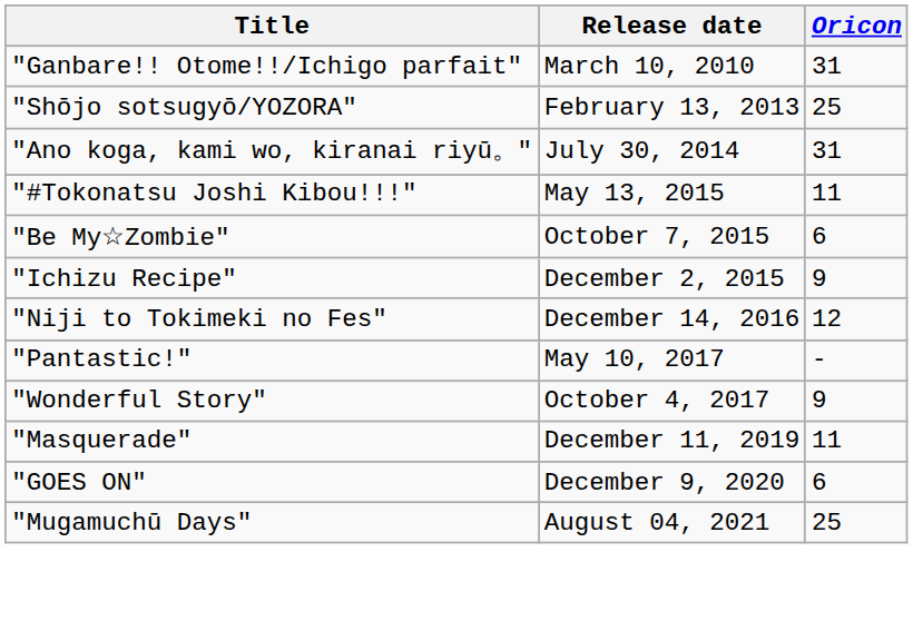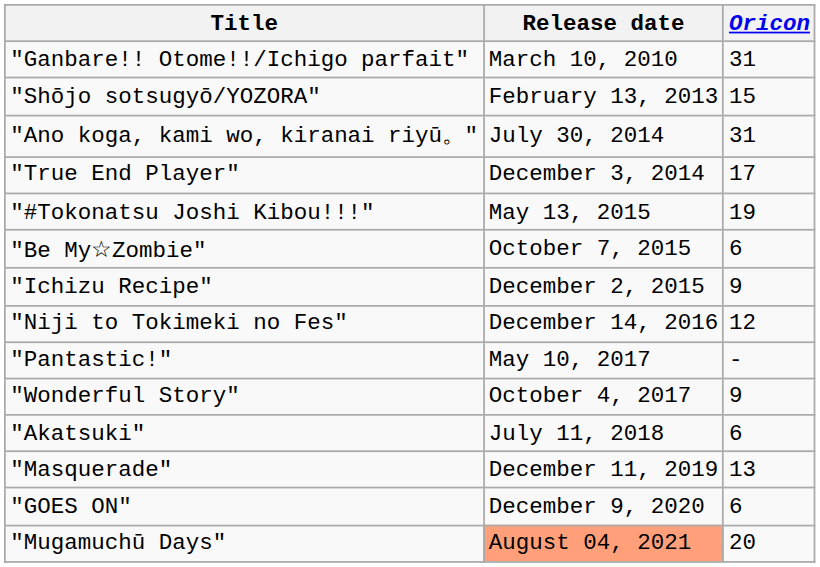 <table class="wikitable">
 <tr>
 <th>Title</th>
 <th>Release date</th>
 <th><em><a href='#'>Oricon</a></em></th>
 </tr>
 <tr>
 <td>"Ganbare!! Otome!!/Ichigo parfait"</td>
 <td>March 10, 2010</td>
 <td>31</td>
 </tr>
 <tr>
 <td>"Shōjo sotsugyō/YOZORA"</td>
 <td>February 13, 2013</td>
-<td>25</td>
+<td>15</td>
 </tr>
 <tr>
 <td>"Ano koga, kami wo, kiranai riyū。"</td>
 <td>July 30, 2014</td>
 <td>31</td>
 </tr>
 <tr>
+<td>"True End Player"</td>
+<td>December 3, 2014</td>
+<td>17</td>
+</tr>
+<tr>
 <td>"#Tokonatsu Joshi Kibou!!!"</td>
 <td>May 13, 2015</td>
-<td>11</td>
+<td>19</td>
 </tr>
 <tr>
 <td>"Be My☆Zombie"</td>
 <td>October 7, 2015</td>
 <td>6</td>
 </tr>
 <tr>
 <td>"Ichizu Recipe"</td>
 <td>December 2, 2015</td>
 <td>9</td>
 </tr>
 <tr>
 <td>"Niji to Tokimeki no Fes"</td>
 <td>December 14, 2016</td>
 <td>12</td>
 </tr>
 <tr>
 <td>"Pantastic!"</td>
 <td>May 10, 2017</td>
 <td>-</td>
 </tr>
 <tr>
 <td>"Wonderful Story"</td>
 <td>October 4, 2017</td>
 <td>9</td>
 </tr>
 <tr>
+<td>"Akatsuki"</td>
+<td>July 11, 2018</td>
+<td>6</td>
+</tr>
+<tr>
 <td>"Masquerade"</td>
 <td>December 11, 2019</td>
-<td>11</td>
+<td>13</td>
 </tr>
 <tr>
 <td>"GOES ON"</td>
 <td>December 9, 2020</td>
 <td>6</td>
 </tr>
 <tr>
 <td>"Mugamuchū Days"</td>
-<td>August 04, 2021</td>
-<td>25</td>
+<td style="background: lightsalmon;">August 04, 2021</td>
+<td>20</td>
 </tr>
 </table>
